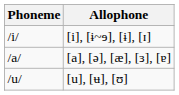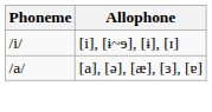 <table class="wikitable">
 <tr>
 <th>Phoneme</th>
 <th>Allophone</th>
 </tr>
 <tr>
 <td>/i/</td>
 <td>[i], [ɨ~ɘ], [ɨ], [ɪ]</td>
 </tr>
 <tr>
 <td>/a/</td>
 <td>[a], [ə], [æ], [ɜ], [ɐ]</td>
 </tr>
-<tr>
-<td>/u/</td>
-<td>[u], [ʉ], [ʊ]</td>
-</tr>
 </table>
